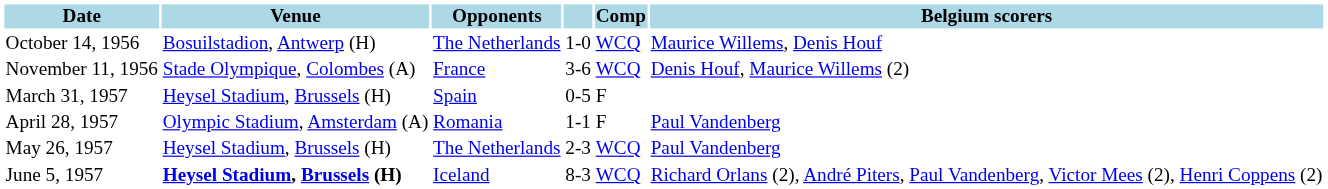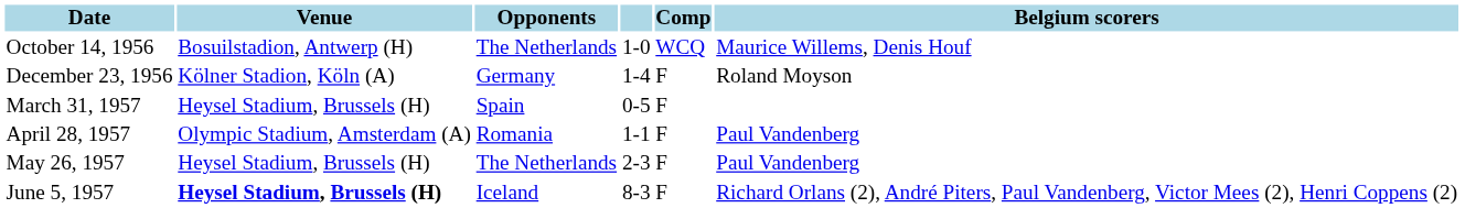 <table>
 <tr>
 <th style="background: lightblue;">Date</th>
 <th style="background: lightblue;">Venue</th>
 <th style="background: lightblue;">Opponents</th>
 <th style="background: lightblue;" align=center></th>
 <th style="background: lightblue;" align=center>Comp</th>
 <th style="background: lightblue;">Belgium scorers</th>
 </tr>
 <tr>
 <td>October 14, 1956</td>
 <td><a href='#'>Bosuilstadion</a>, <a href='#'>Antwerp</a> (H)</td>
 <td><a href='#'>The Netherlands</a></td>
 <td>1-0</td>
 <td><a href='#'>WCQ</a></td>
 <td><a href='#'>Maurice Willems</a>, <a href='#'>Denis Houf</a></td>
 </tr>
 <tr>
-<td>November 11, 1956</td>
-<td><a href='#'>Stade Olympique</a>, <a href='#'>Colombes</a> (A)</td>
-<td><a href='#'>France</a></td>
-<td>3-6</td>
-<td><a href='#'>WCQ</a></td>
-<td><a href='#'>Denis Houf</a>, <a href='#'>Maurice Willems</a> (2)</td>
+<td>December 23, 1956</td>
+<td><a href='#'>Kölner Stadion</a>, <a href='#'>Köln</a> (A)</td>
+<td><a href='#'>Germany</a></td>
+<td>1-4</td>
+<td>F</td>
+<td>Roland Moyson</td>
 </tr>
 <tr>
 <td>March 31, 1957</td>
 <td><a href='#'>Heysel Stadium</a>, <a href='#'>Brussels</a> (H)</td>
 <td><a href='#'>Spain</a></td>
 <td>0-5</td>
 <td>F</td>
 <td></td>
 </tr>
 <tr>
 <td>April 28, 1957</td>
 <td><a href='#'>Olympic Stadium</a>, <a href='#'>Amsterdam</a> (A)</td>
 <td><a href='#'>Romania</a></td>
 <td>1-1</td>
 <td>F</td>
 <td><a href='#'>Paul Vandenberg</a></td>
 </tr>
 <tr>
 <td>May 26, 1957</td>
 <td><a href='#'>Heysel Stadium</a>, <a href='#'>Brussels</a> (H)</td>
 <td><a href='#'>The Netherlands</a></td>
 <td>2-3</td>
-<td><a href='#'>WCQ</a></td>
+<td>F</td>
 <td><a href='#'>Paul Vandenberg</a></td>
 </tr>
 <tr>
 <td>June 5, 1957</td>
 <td><strong><a href='#'>Heysel Stadium</a>, <a href='#'>Brussels</a> (H)</strong></td>
 <td><a href='#'>Iceland</a></td>
 <td>8-3</td>
-<td><a href='#'>WCQ</a></td>
+<td>F</td>
 <td><a href='#'>Richard Orlans</a> (2), <a href='#'>André Piters</a>, <a href='#'>Paul Vandenberg</a>, <a href='#'>Victor Mees</a> (2), <a href='#'>Henri Coppens</a> (2)</td>
 </tr>
 </table>
